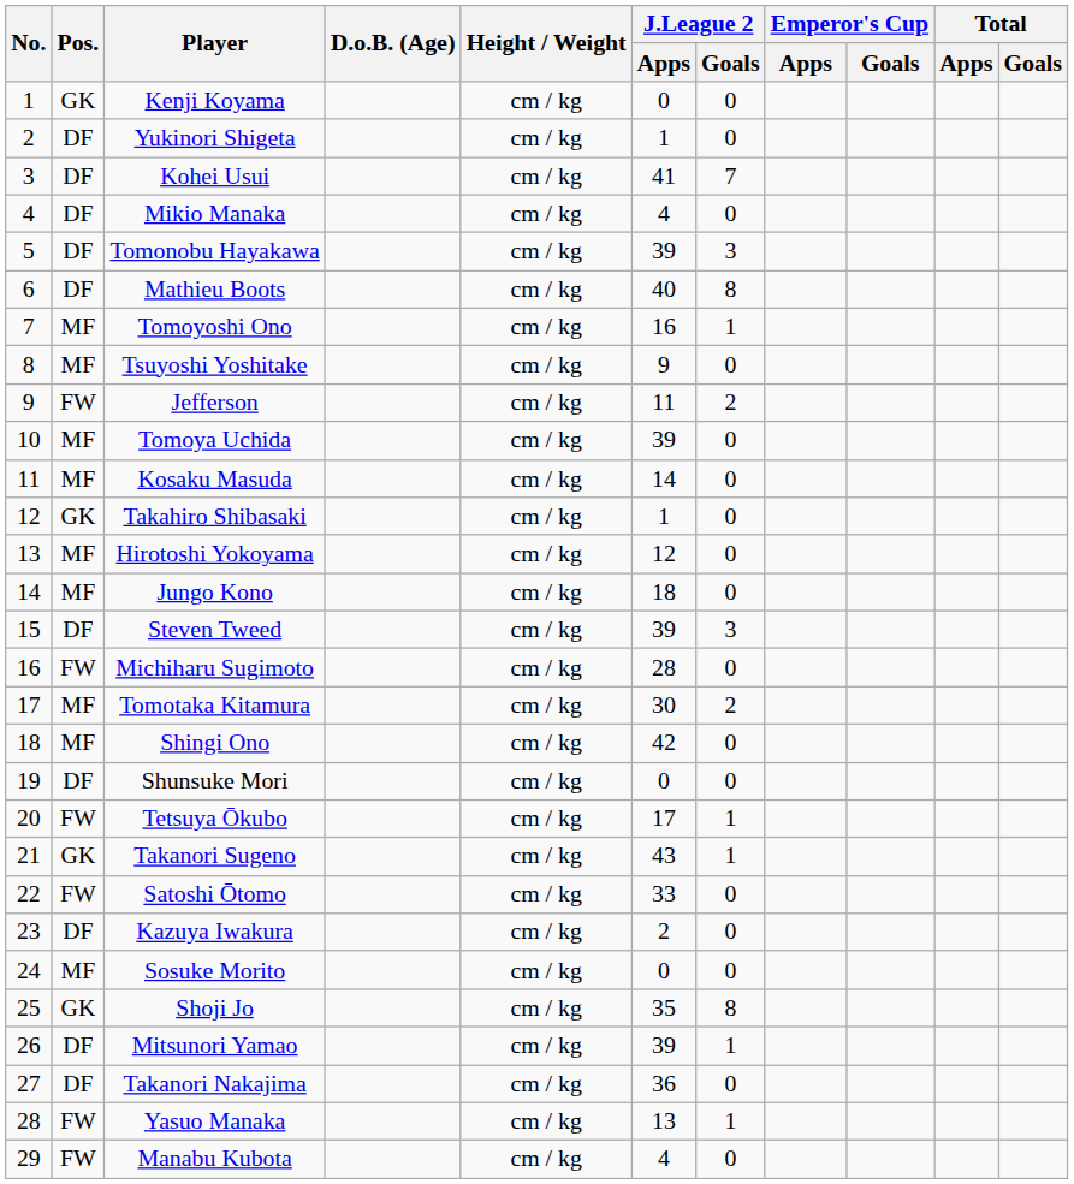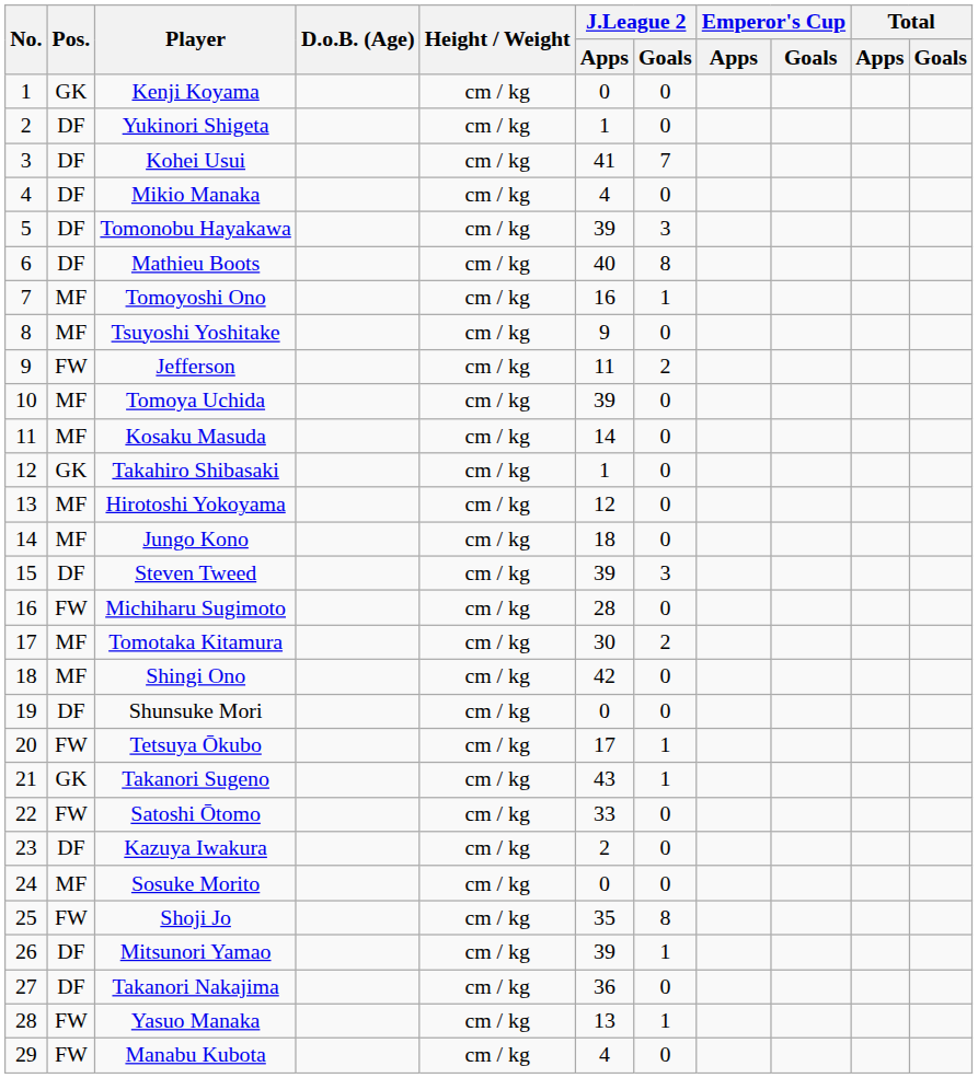 <table class="wikitable" style="text-align:center;">
 <tr>
 <th rowspan="2">No.</th>
 <th rowspan="2">Pos.</th>
 <th rowspan="2">Player</th>
 <th rowspan="2">D.o.B. (Age)</th>
 <th rowspan="2">Height / Weight</th>
 <th colspan="2"><a href='#'>J.League 2</a></th>
 <th colspan="2"><a href='#'>Emperor's Cup</a></th>
 <th colspan="2">Total</th>
 </tr>
 <tr>
 <th>Apps</th>
 <th>Goals</th>
 <th>Apps</th>
 <th>Goals</th>
 <th>Apps</th>
 <th>Goals</th>
 </tr>
 <tr>
 <td>1</td>
 <td>GK</td>
 <td><a href='#'>Kenji Koyama</a></td>
 <td></td>
 <td>cm / kg</td>
 <td>0</td>
 <td>0</td>
 <td></td>
 <td></td>
 <td></td>
 <td></td>
 </tr>
 <tr>
 <td>2</td>
 <td>DF</td>
 <td><a href='#'>Yukinori Shigeta</a></td>
 <td></td>
 <td>cm / kg</td>
 <td>1</td>
 <td>0</td>
 <td></td>
 <td></td>
 <td></td>
 <td></td>
 </tr>
 <tr>
 <td>3</td>
 <td>DF</td>
 <td><a href='#'>Kohei Usui</a></td>
 <td></td>
 <td>cm / kg</td>
 <td>41</td>
 <td>7</td>
 <td></td>
 <td></td>
 <td></td>
 <td></td>
 </tr>
 <tr>
 <td>4</td>
 <td>DF</td>
 <td><a href='#'>Mikio Manaka</a></td>
 <td></td>
 <td>cm / kg</td>
 <td>4</td>
 <td>0</td>
 <td></td>
 <td></td>
 <td></td>
 <td></td>
 </tr>
 <tr>
 <td>5</td>
 <td>DF</td>
 <td><a href='#'>Tomonobu Hayakawa</a></td>
 <td></td>
 <td>cm / kg</td>
 <td>39</td>
 <td>3</td>
 <td></td>
 <td></td>
 <td></td>
 <td></td>
 </tr>
 <tr>
 <td>6</td>
 <td>DF</td>
 <td><a href='#'>Mathieu Boots</a></td>
 <td></td>
 <td>cm / kg</td>
 <td>40</td>
 <td>8</td>
 <td></td>
 <td></td>
 <td></td>
 <td></td>
 </tr>
 <tr>
 <td>7</td>
 <td>MF</td>
 <td><a href='#'>Tomoyoshi Ono</a></td>
 <td></td>
 <td>cm / kg</td>
 <td>16</td>
 <td>1</td>
 <td></td>
 <td></td>
 <td></td>
 <td></td>
 </tr>
 <tr>
 <td>8</td>
 <td>MF</td>
 <td><a href='#'>Tsuyoshi Yoshitake</a></td>
 <td></td>
 <td>cm / kg</td>
 <td>9</td>
 <td>0</td>
 <td></td>
 <td></td>
 <td></td>
 <td></td>
 </tr>
 <tr>
 <td>9</td>
 <td>FW</td>
 <td><a href='#'>Jefferson</a></td>
 <td></td>
 <td>cm / kg</td>
 <td>11</td>
 <td>2</td>
 <td></td>
 <td></td>
 <td></td>
 <td></td>
 </tr>
 <tr>
 <td>10</td>
 <td>MF</td>
 <td><a href='#'>Tomoya Uchida</a></td>
 <td></td>
 <td>cm / kg</td>
 <td>39</td>
 <td>0</td>
 <td></td>
 <td></td>
 <td></td>
 <td></td>
 </tr>
 <tr>
 <td>11</td>
 <td>MF</td>
 <td><a href='#'>Kosaku Masuda</a></td>
 <td></td>
 <td>cm / kg</td>
 <td>14</td>
 <td>0</td>
 <td></td>
 <td></td>
 <td></td>
 <td></td>
 </tr>
 <tr>
 <td>12</td>
 <td>GK</td>
 <td><a href='#'>Takahiro Shibasaki</a></td>
 <td></td>
 <td>cm / kg</td>
 <td>1</td>
 <td>0</td>
 <td></td>
 <td></td>
 <td></td>
 <td></td>
 </tr>
 <tr>
 <td>13</td>
 <td>MF</td>
 <td><a href='#'>Hirotoshi Yokoyama</a></td>
 <td></td>
 <td>cm / kg</td>
 <td>12</td>
 <td>0</td>
 <td></td>
 <td></td>
 <td></td>
 <td></td>
 </tr>
 <tr>
 <td>14</td>
 <td>MF</td>
 <td><a href='#'>Jungo Kono</a></td>
 <td></td>
 <td>cm / kg</td>
 <td>18</td>
 <td>0</td>
 <td></td>
 <td></td>
 <td></td>
 <td></td>
 </tr>
 <tr>
 <td>15</td>
 <td>DF</td>
 <td><a href='#'>Steven Tweed</a></td>
 <td></td>
 <td>cm / kg</td>
 <td>39</td>
 <td>3</td>
 <td></td>
 <td></td>
 <td></td>
 <td></td>
 </tr>
 <tr>
 <td>16</td>
 <td>FW</td>
 <td><a href='#'>Michiharu Sugimoto</a></td>
 <td></td>
 <td>cm / kg</td>
 <td>28</td>
 <td>0</td>
 <td></td>
 <td></td>
 <td></td>
 <td></td>
 </tr>
 <tr>
 <td>17</td>
 <td>MF</td>
 <td><a href='#'>Tomotaka Kitamura</a></td>
 <td></td>
 <td>cm / kg</td>
 <td>30</td>
 <td>2</td>
 <td></td>
 <td></td>
 <td></td>
 <td></td>
 </tr>
 <tr>
 <td>18</td>
 <td>MF</td>
 <td><a href='#'>Shingi Ono</a></td>
 <td></td>
 <td>cm / kg</td>
 <td>42</td>
 <td>0</td>
 <td></td>
 <td></td>
 <td></td>
 <td></td>
 </tr>
 <tr>
 <td>19</td>
 <td>DF</td>
 <td>Shunsuke Mori</td>
 <td></td>
 <td>cm / kg</td>
 <td>0</td>
 <td>0</td>
 <td></td>
 <td></td>
 <td></td>
 <td></td>
 </tr>
 <tr>
 <td>20</td>
 <td>FW</td>
 <td><a href='#'>Tetsuya Ōkubo</a></td>
 <td></td>
 <td>cm / kg</td>
 <td>17</td>
 <td>1</td>
 <td></td>
 <td></td>
 <td></td>
 <td></td>
 </tr>
 <tr>
 <td>21</td>
 <td>GK</td>
 <td><a href='#'>Takanori Sugeno</a></td>
 <td></td>
 <td>cm / kg</td>
 <td>43</td>
 <td>1</td>
 <td></td>
 <td></td>
 <td></td>
 <td></td>
 </tr>
 <tr>
 <td>22</td>
 <td>FW</td>
 <td><a href='#'>Satoshi Ōtomo</a></td>
 <td></td>
 <td>cm / kg</td>
 <td>33</td>
 <td>0</td>
 <td></td>
 <td></td>
 <td></td>
 <td></td>
 </tr>
 <tr>
 <td>23</td>
 <td>DF</td>
 <td><a href='#'>Kazuya Iwakura</a></td>
 <td></td>
 <td>cm / kg</td>
 <td>2</td>
 <td>0</td>
 <td></td>
 <td></td>
 <td></td>
 <td></td>
 </tr>
 <tr>
 <td>24</td>
 <td>MF</td>
 <td><a href='#'>Sosuke Morito</a></td>
 <td></td>
 <td>cm / kg</td>
 <td>0</td>
 <td>0</td>
 <td></td>
 <td></td>
 <td></td>
 <td></td>
 </tr>
 <tr>
 <td>25</td>
-<td>GK</td>
+<td>FW</td>
 <td><a href='#'>Shoji Jo</a></td>
 <td></td>
 <td>cm / kg</td>
 <td>35</td>
 <td>8</td>
 <td></td>
 <td></td>
 <td></td>
 <td></td>
 </tr>
 <tr>
 <td>26</td>
 <td>DF</td>
 <td><a href='#'>Mitsunori Yamao</a></td>
 <td></td>
 <td>cm / kg</td>
 <td>39</td>
 <td>1</td>
 <td></td>
 <td></td>
 <td></td>
 <td></td>
 </tr>
 <tr>
 <td>27</td>
 <td>DF</td>
 <td><a href='#'>Takanori Nakajima</a></td>
 <td></td>
 <td>cm / kg</td>
 <td>36</td>
 <td>0</td>
 <td></td>
 <td></td>
 <td></td>
 <td></td>
 </tr>
 <tr>
 <td>28</td>
 <td>FW</td>
 <td><a href='#'>Yasuo Manaka</a></td>
 <td></td>
 <td>cm / kg</td>
 <td>13</td>
 <td>1</td>
 <td></td>
 <td></td>
 <td></td>
 <td></td>
 </tr>
 <tr>
 <td>29</td>
 <td>FW</td>
 <td><a href='#'>Manabu Kubota</a></td>
 <td></td>
 <td>cm / kg</td>
 <td>4</td>
 <td>0</td>
 <td></td>
 <td></td>
 <td></td>
 <td></td>
 </tr>
 </table>
